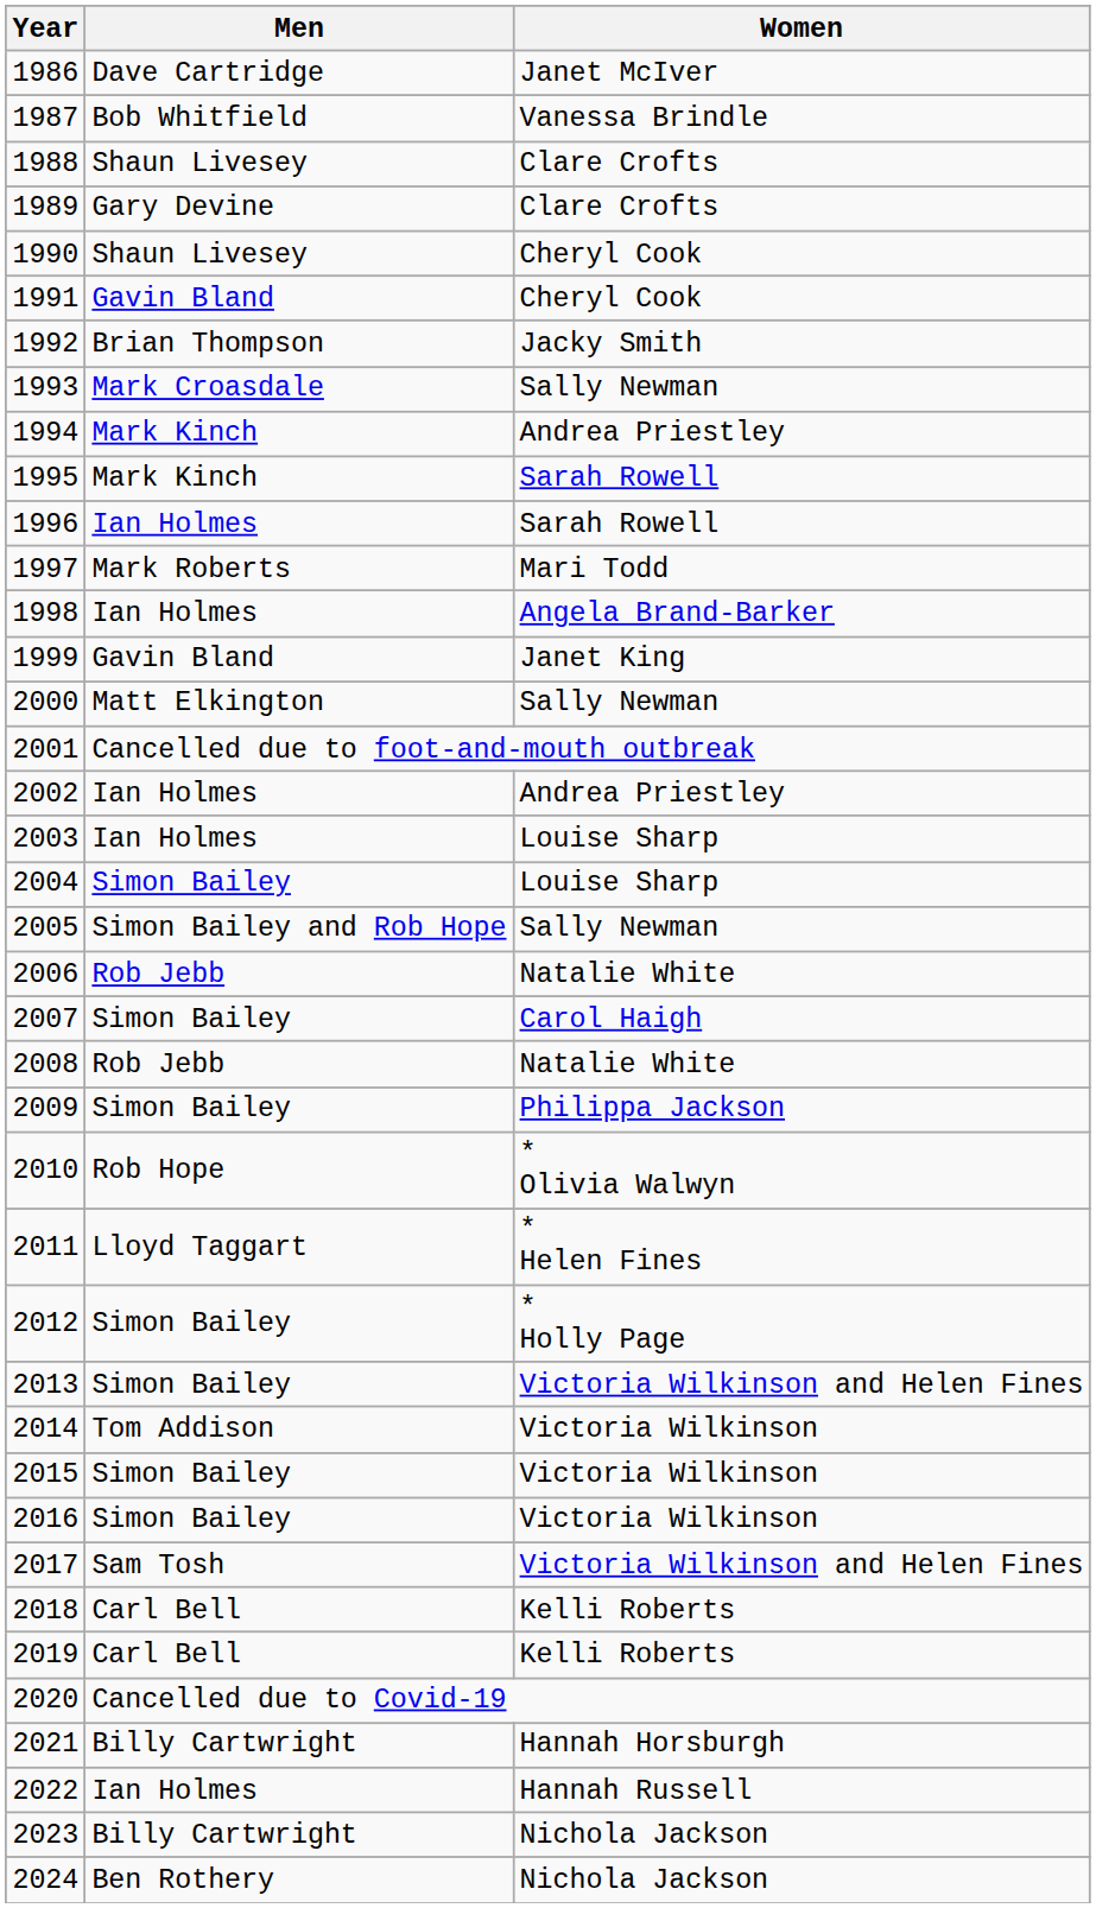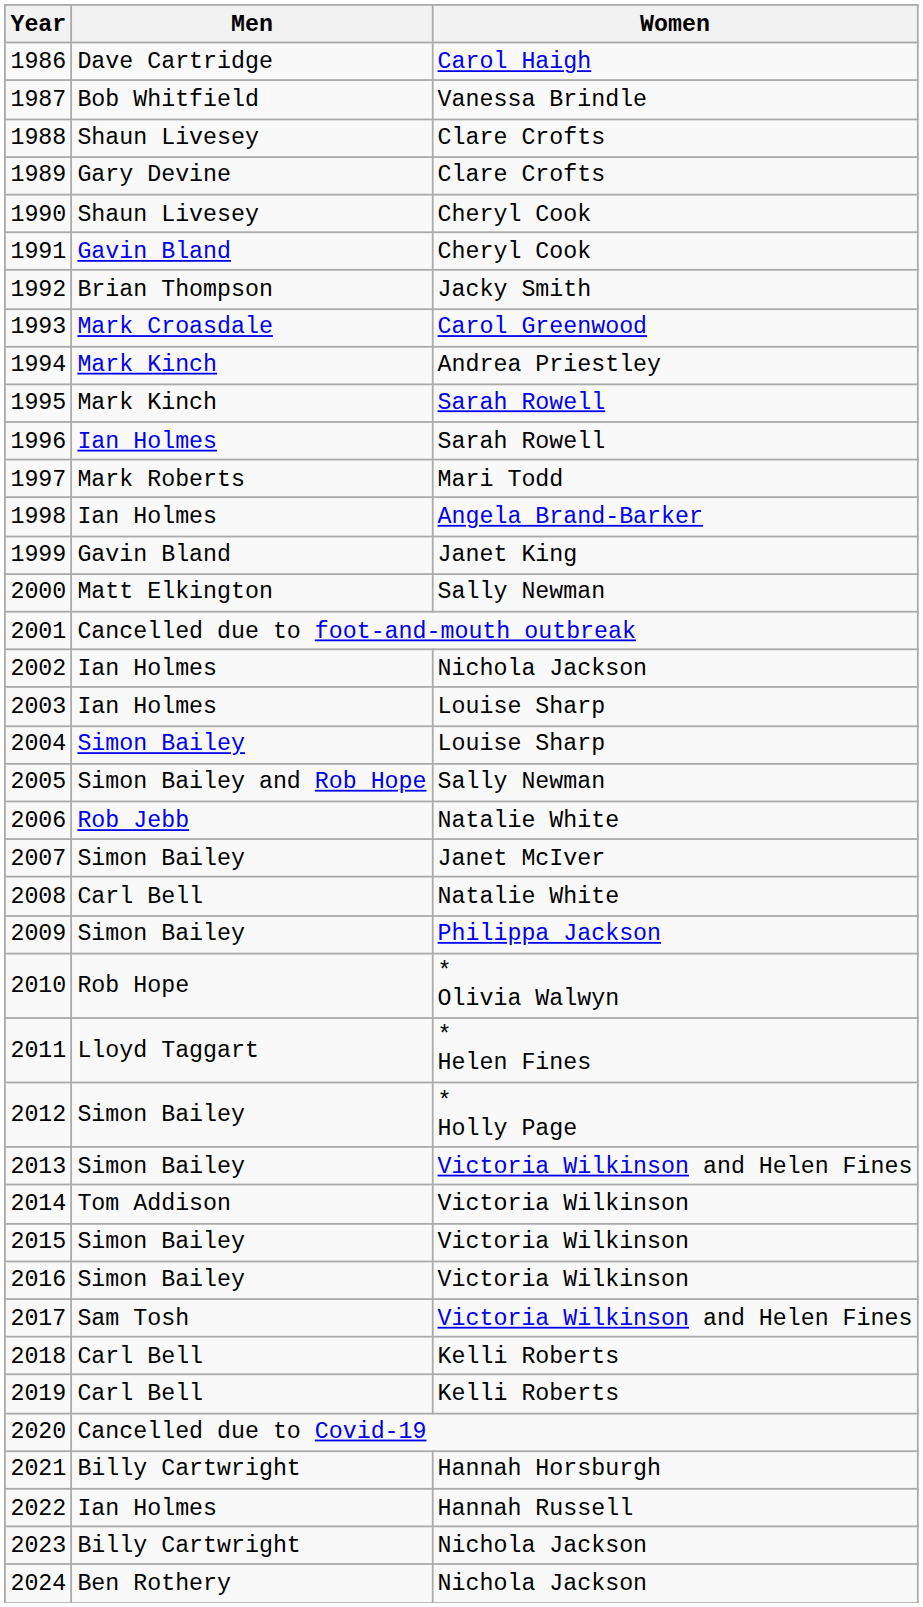 <table class="wikitable sortable">
 <tr>
 <th>Year</th>
 <th>Men</th>
 <th>Women</th>
 </tr>
 <tr>
 <td>1986</td>
 <td>Dave Cartridge</td>
-<td>Janet McIver</td>
+<td><a href='#'>Carol Haigh</a></td>
 </tr>
 <tr>
 <td>1987</td>
 <td>Bob Whitfield</td>
 <td>Vanessa Brindle</td>
 </tr>
 <tr>
 <td>1988</td>
 <td>Shaun Livesey</td>
 <td>Clare Crofts</td>
 </tr>
 <tr>
 <td>1989</td>
 <td>Gary Devine</td>
 <td>Clare Crofts</td>
 </tr>
 <tr>
 <td>1990</td>
 <td>Shaun Livesey</td>
 <td>Cheryl Cook</td>
 </tr>
 <tr>
 <td>1991</td>
 <td><a href='#'>Gavin Bland</a></td>
 <td>Cheryl Cook</td>
 </tr>
 <tr>
 <td>1992</td>
 <td>Brian Thompson</td>
 <td>Jacky Smith</td>
 </tr>
 <tr>
 <td>1993</td>
 <td><a href='#'>Mark Croasdale</a></td>
-<td>Sally Newman</td>
+<td><a href='#'>Carol Greenwood</a></td>
 </tr>
 <tr>
 <td>1994</td>
 <td><a href='#'>Mark Kinch</a></td>
 <td>Andrea Priestley</td>
 </tr>
 <tr>
 <td>1995</td>
 <td>Mark Kinch</td>
 <td><a href='#'>Sarah Rowell</a></td>
 </tr>
 <tr>
 <td>1996</td>
 <td><a href='#'>Ian Holmes</a></td>
 <td>Sarah Rowell</td>
 </tr>
 <tr>
 <td>1997</td>
 <td>Mark Roberts</td>
 <td>Mari Todd</td>
 </tr>
 <tr>
 <td>1998</td>
 <td>Ian Holmes</td>
 <td><a href='#'>Angela Brand-Barker</a></td>
 </tr>
 <tr>
 <td>1999</td>
 <td>Gavin Bland</td>
 <td>Janet King</td>
 </tr>
 <tr>
 <td>2000</td>
 <td>Matt Elkington</td>
 <td>Sally Newman</td>
 </tr>
 <tr>
 <td>2001</td>
 <td colspan="2">Cancelled due to <a href='#'>foot-and-mouth outbreak</a></td>
 </tr>
 <tr>
 <td>2002</td>
 <td>Ian Holmes</td>
-<td>Andrea Priestley</td>
+<td>Nichola Jackson</td>
 </tr>
 <tr>
 <td>2003</td>
 <td>Ian Holmes</td>
 <td>Louise Sharp</td>
 </tr>
 <tr>
 <td>2004</td>
 <td><a href='#'>Simon Bailey</a></td>
 <td>Louise Sharp</td>
 </tr>
 <tr>
 <td>2005</td>
 <td>Simon Bailey and <a href='#'>Rob Hope</a></td>
 <td>Sally Newman</td>
 </tr>
 <tr>
 <td>2006</td>
 <td><a href='#'>Rob Jebb</a></td>
 <td>Natalie White</td>
 </tr>
 <tr>
 <td>2007</td>
 <td>Simon Bailey</td>
-<td><a href='#'>Carol Haigh</a></td>
+<td>Janet McIver</td>
 </tr>
 <tr>
 <td>2008</td>
-<td>Rob Jebb</td>
+<td>Carl Bell</td>
 <td>Natalie White</td>
 </tr>
 <tr>
 <td>2009</td>
 <td>Simon Bailey</td>
 <td><a href='#'>Philippa Jackson</a></td>
 </tr>
 <tr>
 <td>2010</td>
 <td>Rob Hope</td>
 <td>*<br>Olivia Walwyn</td>
 </tr>
 <tr>
 <td>2011</td>
 <td>Lloyd Taggart</td>
 <td>*<br>Helen Fines</td>
 </tr>
 <tr>
 <td>2012</td>
 <td>Simon Bailey</td>
 <td>*<br>Holly Page</td>
 </tr>
 <tr>
 <td>2013</td>
 <td>Simon Bailey</td>
 <td><a href='#'>Victoria Wilkinson</a> and Helen Fines</td>
 </tr>
 <tr>
 <td>2014</td>
 <td>Tom Addison</td>
 <td>Victoria Wilkinson</td>
 </tr>
 <tr>
 <td>2015</td>
 <td>Simon Bailey</td>
 <td>Victoria Wilkinson</td>
 </tr>
 <tr>
 <td>2016</td>
 <td>Simon Bailey</td>
 <td>Victoria Wilkinson</td>
 </tr>
 <tr>
 <td>2017</td>
 <td>Sam Tosh</td>
 <td><a href='#'>Victoria Wilkinson</a> and Helen Fines</td>
 </tr>
 <tr>
 <td>2018</td>
 <td>Carl Bell</td>
 <td>Kelli Roberts</td>
 </tr>
 <tr>
 <td>2019 </td>
 <td>Carl Bell</td>
 <td>Kelli Roberts</td>
 </tr>
 <tr>
 <td>2020</td>
 <td colspan="2">Cancelled due to <a href='#'>Covid-19</a></td>
 </tr>
 <tr>
 <td>2021 </td>
 <td>Billy Cartwright</td>
 <td>Hannah Horsburgh</td>
 </tr>
 <tr>
 <td>2022</td>
 <td>Ian Holmes</td>
 <td>Hannah Russell</td>
 </tr>
 <tr>
 <td>2023</td>
 <td>Billy Cartwright</td>
 <td>Nichola Jackson</td>
 </tr>
 <tr>
 <td>2024</td>
 <td>Ben Rothery</td>
 <td>Nichola Jackson</td>
 </tr>
 <tr>
 </tr>
 </table>
